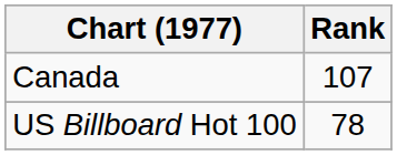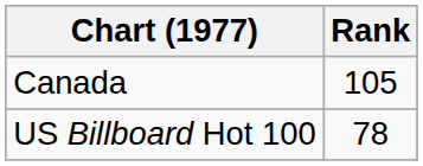 <table class="wikitable">
 <tr>
 <th>Chart (1977)</th>
 <th>Rank</th>
 </tr>
 <tr>
 <td>Canada </td>
-<td style="text-align:center;">107</td>
+<td style="text-align:center;">105</td>
 </tr>
 <tr>
 <td>US <em>Billboard</em> Hot 100 </td>
 <td style="text-align:center;">78</td>
 </tr>
 </table>
